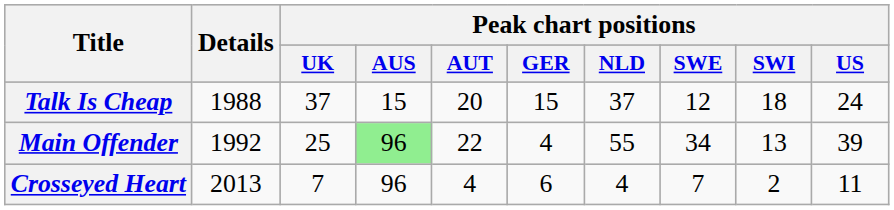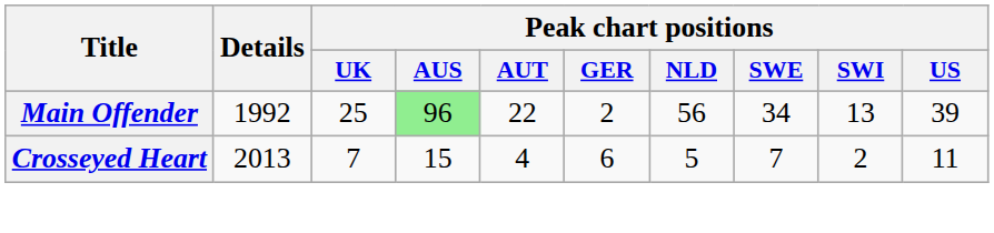 <table class="wikitable plainrowheaders" style="text-align:center">
 <tr>
 <th scope="col" rowspan="2">Title</th>
 <th scope="col" rowspan="2">Details</th>
 <th scope="col" colspan="8">Peak chart positions</th>
 </tr>
 <tr>
 <th scope="col" style="width:3em; font-size:85%"><a href='#'>UK</a><br></th>
 <th scope="col" style="width:3em; font-size:85%"><a href='#'>AUS</a><br></th>
 <th scope="col" style="width:3em; font-size:85%"><a href='#'>AUT</a><br></th>
 <th scope="col" style="width:3em; font-size:85%"><a href='#'>GER</a><br></th>
 <th scope="col" style="width:3em; font-size:85%"><a href='#'>NLD</a><br></th>
 <th scope="col" style="width:3em; font-size:85%"><a href='#'>SWE</a><br></th>
 <th scope="col" style="width:3em; font-size:85%"><a href='#'>SWI</a><br></th>
 <th scope="col" style="width:3em; font-size:85%"><a href='#'>US</a><br></th>
 </tr>
 <tr>
-<th scope="row"><em><a href='#'>Talk Is Cheap</a></em></th>
-<td>1988</td>
-<td>37</td>
-<td>15</td>
-<td>20</td>
-<td>15</td>
-<td>37</td>
-<td>12</td>
-<td>18</td>
-<td>24</td>
-</tr>
-<tr>
 <th scope="row"><em><a href='#'>Main Offender</a></em></th>
 <td>1992</td>
 <td>25</td>
 <td style="background: lightgreen;">96</td>
 <td>22</td>
-<td>4</td>
-<td>55</td>
+<td>2</td>
+<td>56</td>
 <td>34</td>
 <td>13</td>
 <td>39</td>
 </tr>
 <tr>
 <th scope="row"><em><a href='#'>Crosseyed Heart</a></em></th>
 <td>2013</td>
 <td>7</td>
-<td>96</td>
+<td>15</td>
 <td>4</td>
 <td>6</td>
-<td>4</td>
+<td>5</td>
 <td>7</td>
 <td>2</td>
 <td>11</td>
 </tr>
 </table>
